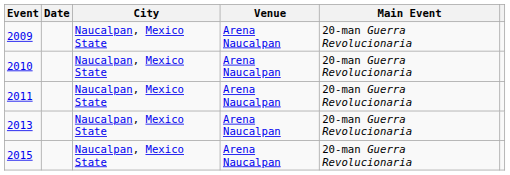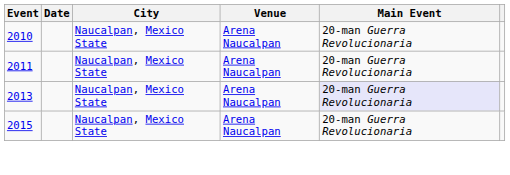 <table class="wikitable" align="center">
 <tr>
 <th>Event</th>
 <th>Date</th>
 <th>City</th>
 <th>Venue</th>
 <th>Main Event</th>
 <th class="unsortable"></th>
-</tr>
-<tr>
-<td><a href='#'>2009</a></td>
-<td></td>
-<td><a href='#'>Naucalpan</a>, <a href='#'>Mexico State</a></td>
-<td><a href='#'>Arena Naucalpan</a></td>
-<td>20-man <em>Guerra Revolucionaria</em></td>
-<td></td>
 </tr>
 <tr>
 <td><a href='#'>2010</a></td>
 <td></td>
 <td><a href='#'>Naucalpan</a>, <a href='#'>Mexico State</a></td>
 <td><a href='#'>Arena Naucalpan</a></td>
 <td>20-man <em>Guerra Revolucionaria</em></td>
 <td></td>
 </tr>
 <tr>
 <td><a href='#'>2011</a></td>
 <td></td>
 <td><a href='#'>Naucalpan</a>, <a href='#'>Mexico State</a></td>
 <td><a href='#'>Arena Naucalpan</a></td>
 <td>20-man <em>Guerra Revolucionaria</em></td>
 <td></td>
 </tr>
 <tr>
 <td><a href='#'>2013</a></td>
 <td></td>
 <td><a href='#'>Naucalpan</a>, <a href='#'>Mexico State</a></td>
 <td><a href='#'>Arena Naucalpan</a></td>
-<td>20-man <em>Guerra Revolucionaria</em></td>
+<td style="background: lavender;">20-man <em>Guerra Revolucionaria</em></td>
 <td></td>
 </tr>
 <tr>
 <td><a href='#'>2015</a></td>
 <td></td>
 <td><a href='#'>Naucalpan</a>, <a href='#'>Mexico State</a></td>
 <td><a href='#'>Arena Naucalpan</a></td>
 <td>20-man <em>Guerra Revolucionaria</em></td>
 <td></td>
 </tr>
 </table>
